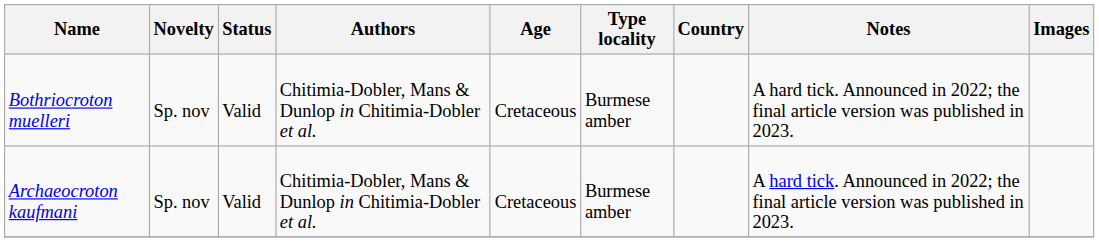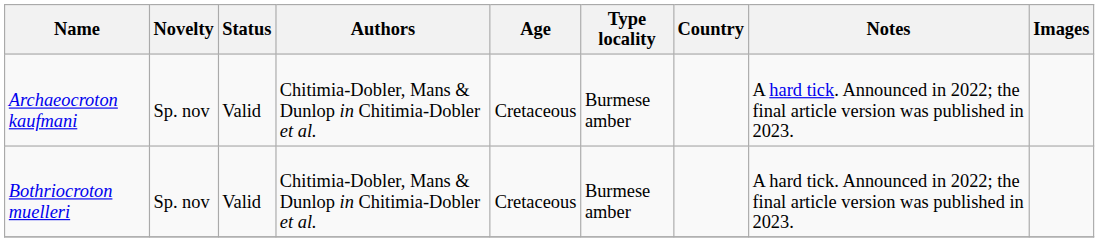 <table class="wikitable sortable" align="center" width="75%">
 <tr>
 <th>Name</th>
 <th>Novelty</th>
 <th>Status</th>
 <th>Authors</th>
 <th>Age</th>
 <th>Type locality</th>
 <th>Country</th>
 <th>Notes</th>
 <th>Images</th>
 </tr>
 <tr>
+<td><br><em><a href='#'>Archaeocroton kaufmani</a></em></td>
+<td><br>Sp. nov</td>
+<td><br>Valid</td>
+<td><br>Chitimia-Dobler, Mans & Dunlop <em>in</em> Chitimia-Dobler <em>et al.</em></td>
+<td><br>Cretaceous</td>
+<td><br>Burmese amber</td>
+<td><br></td>
+<td><br>A <a href='#'>hard tick</a>. Announced in 2022; the final article version was published in 2023.</td>
+<td></td>
+</tr>
+<tr>
 <td><br><em><a href='#'>Bothriocroton muelleri</a></em></td>
 <td><br>Sp. nov</td>
 <td><br>Valid</td>
 <td><br>Chitimia-Dobler, Mans & Dunlop <em>in</em> Chitimia-Dobler <em>et al.</em></td>
 <td><br>Cretaceous</td>
 <td><br>Burmese amber</td>
 <td><br></td>
 <td><br>A hard tick. Announced in 2022; the final article version was published in 2023.</td>
 <td></td>
 </tr>
 <tr>
-<td><br><em><a href='#'>Archaeocroton kaufmani</a></em></td>
-<td><br>Sp. nov</td>
-<td><br>Valid</td>
-<td><br>Chitimia-Dobler, Mans & Dunlop <em>in</em> Chitimia-Dobler <em>et al.</em></td>
-<td><br>Cretaceous</td>
-<td><br>Burmese amber</td>
-<td><br></td>
-<td><br>A <a href='#'>hard tick</a>. Announced in 2022; the final article version was published in 2023.</td>
-<td></td>
-</tr>
-<tr>
 </tr>
 </table>
